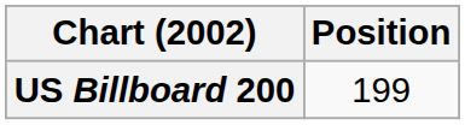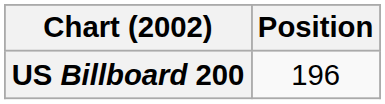 <table class="wikitable plainrowheaders" style="text-align:center;">
 <tr>
 <th scope="col">Chart (2002)</th>
 <th scope="col">Position</th>
 </tr>
 <tr>
 <th scope="row">US <em>Billboard</em> 200</th>
-<td>199</td>
+<td>196</td>
 </tr>
 </table>
